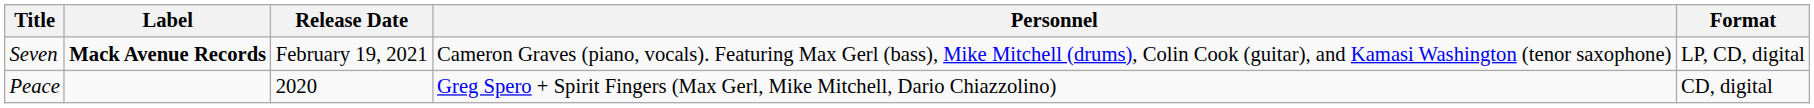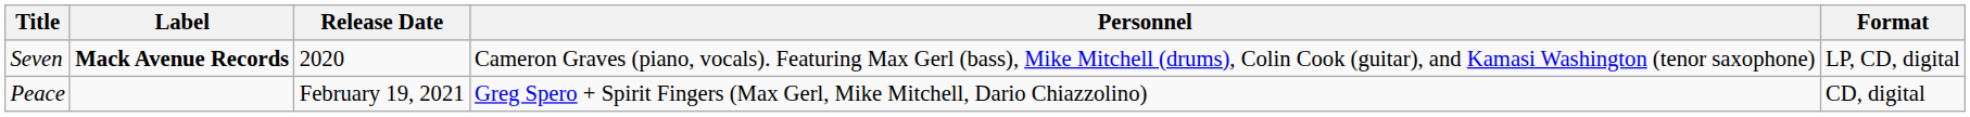 <table class="wikitable sortable">
 <tr>
 <th>Title</th>
 <th>Label</th>
 <th>Release Date</th>
 <th>Personnel</th>
 <th>Format</th>
 </tr>
 <tr>
 <td><em>Seven</em></td>
 <td><strong>Mack Avenue Records</strong></td>
-<td>February 19, 2021</td>
+<td>2020</td>
 <td>Cameron Graves (piano, vocals). Featuring Max Gerl (bass), <a href='#'>Mike Mitchell (drums)</a>, Colin Cook (guitar), and <a href='#'>Kamasi Washington</a> (tenor saxophone)</td>
 <td>LP, CD, digital</td>
 </tr>
 <tr>
 <td><em>Peace</em></td>
 <td></td>
-<td>2020</td>
+<td>February 19, 2021</td>
 <td><a href='#'>Greg Spero</a> + Spirit Fingers (Max Gerl, Mike Mitchell, Dario Chiazzolino)</td>
 <td>CD, digital</td>
 </tr>
 </table>
